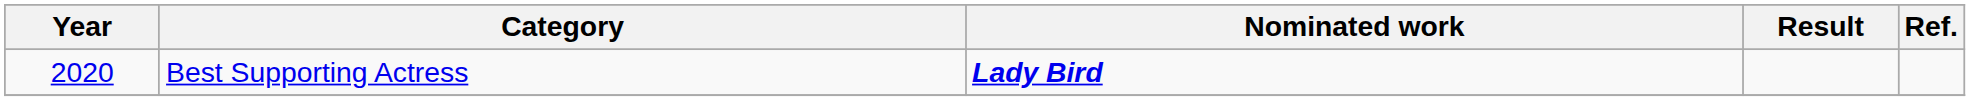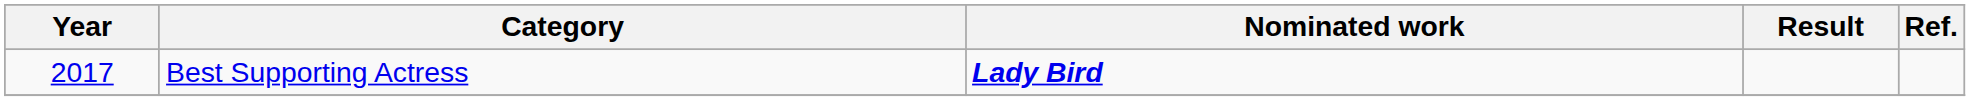 <table class=wikitable>
 <tr>
 <th scope="col" style="width:5em;">Year</th>
 <th scope="col" style="width:28em;">Category</th>
 <th scope="col" style="width:27em;">Nominated work</th>
 <th scope="col" style="width:5em;">Result</th>
 <th>Ref.</th>
 </tr>
 <tr>
-<td style="text-align:center;"><a href='#'>2020</a></td>
+<td style="text-align:center;"><a href='#'>2017</a></td>
 <td><a href='#'>Best Supporting Actress</a></td>
 <td><strong><em><a href='#'>Lady Bird</a></em></strong></td>
 <td></td>
 <td style="text-align:center;"></td>
 </tr>
 <tr>
 </tr>
 </table>
